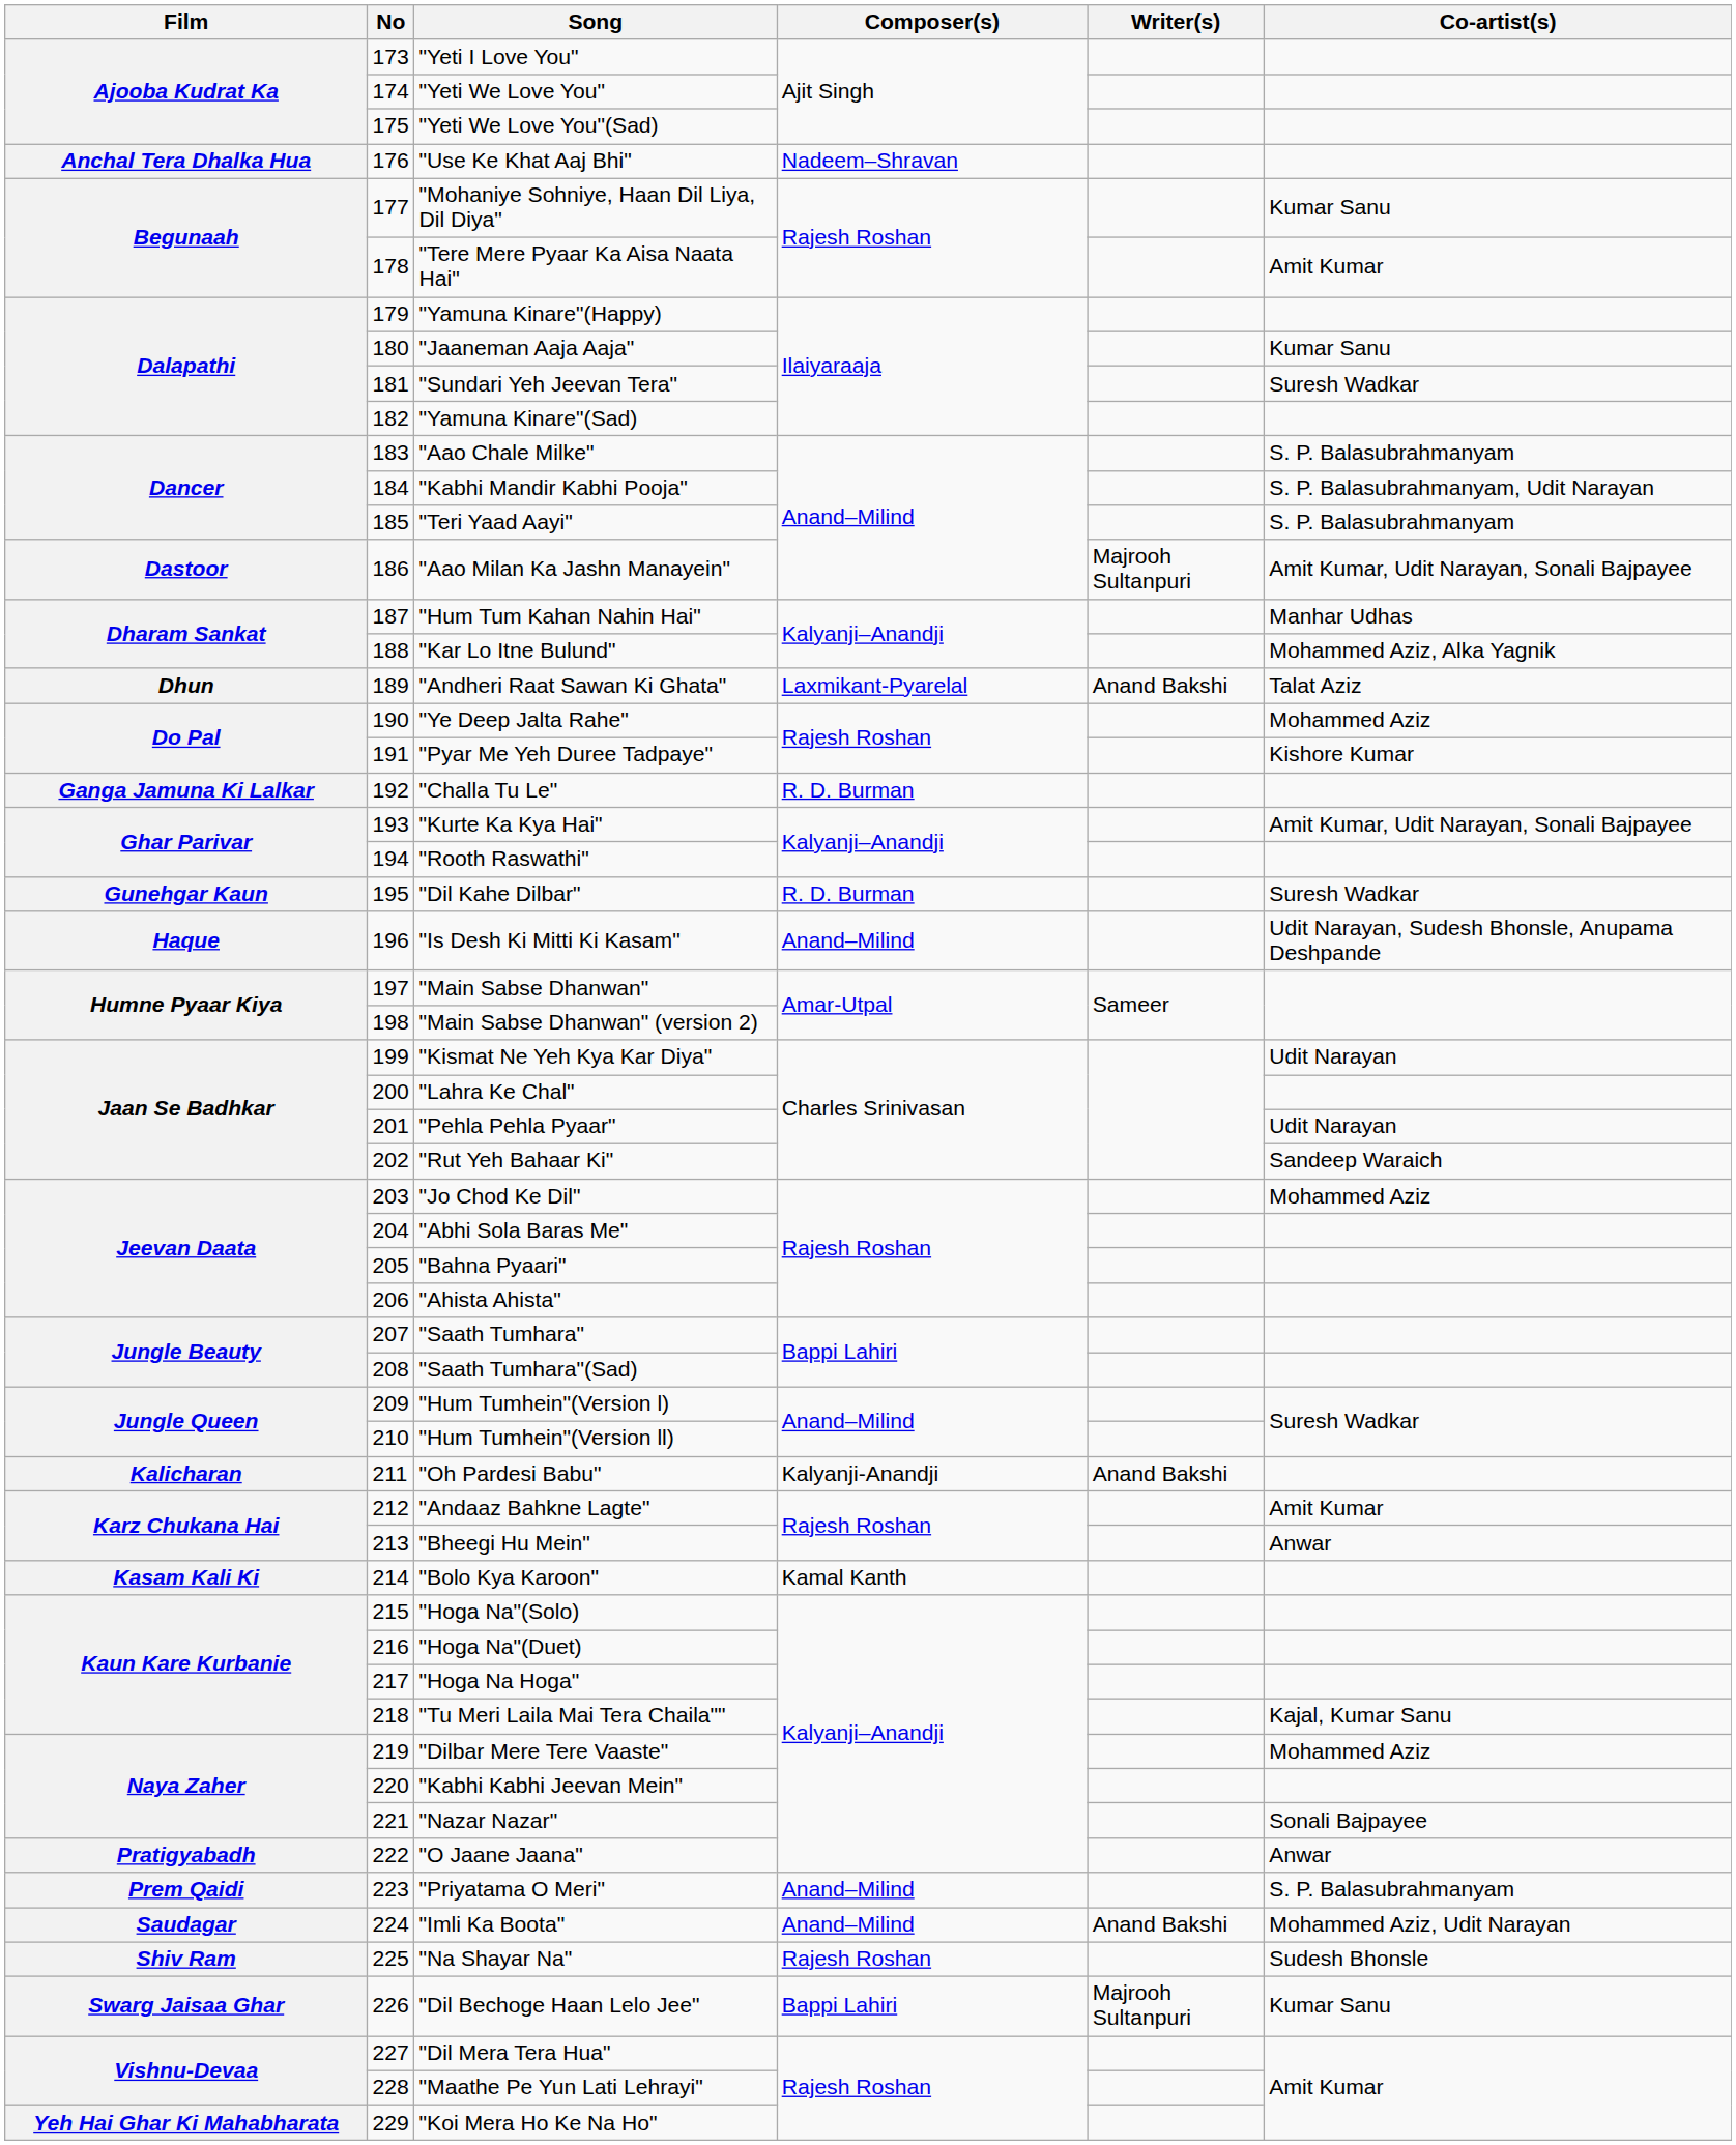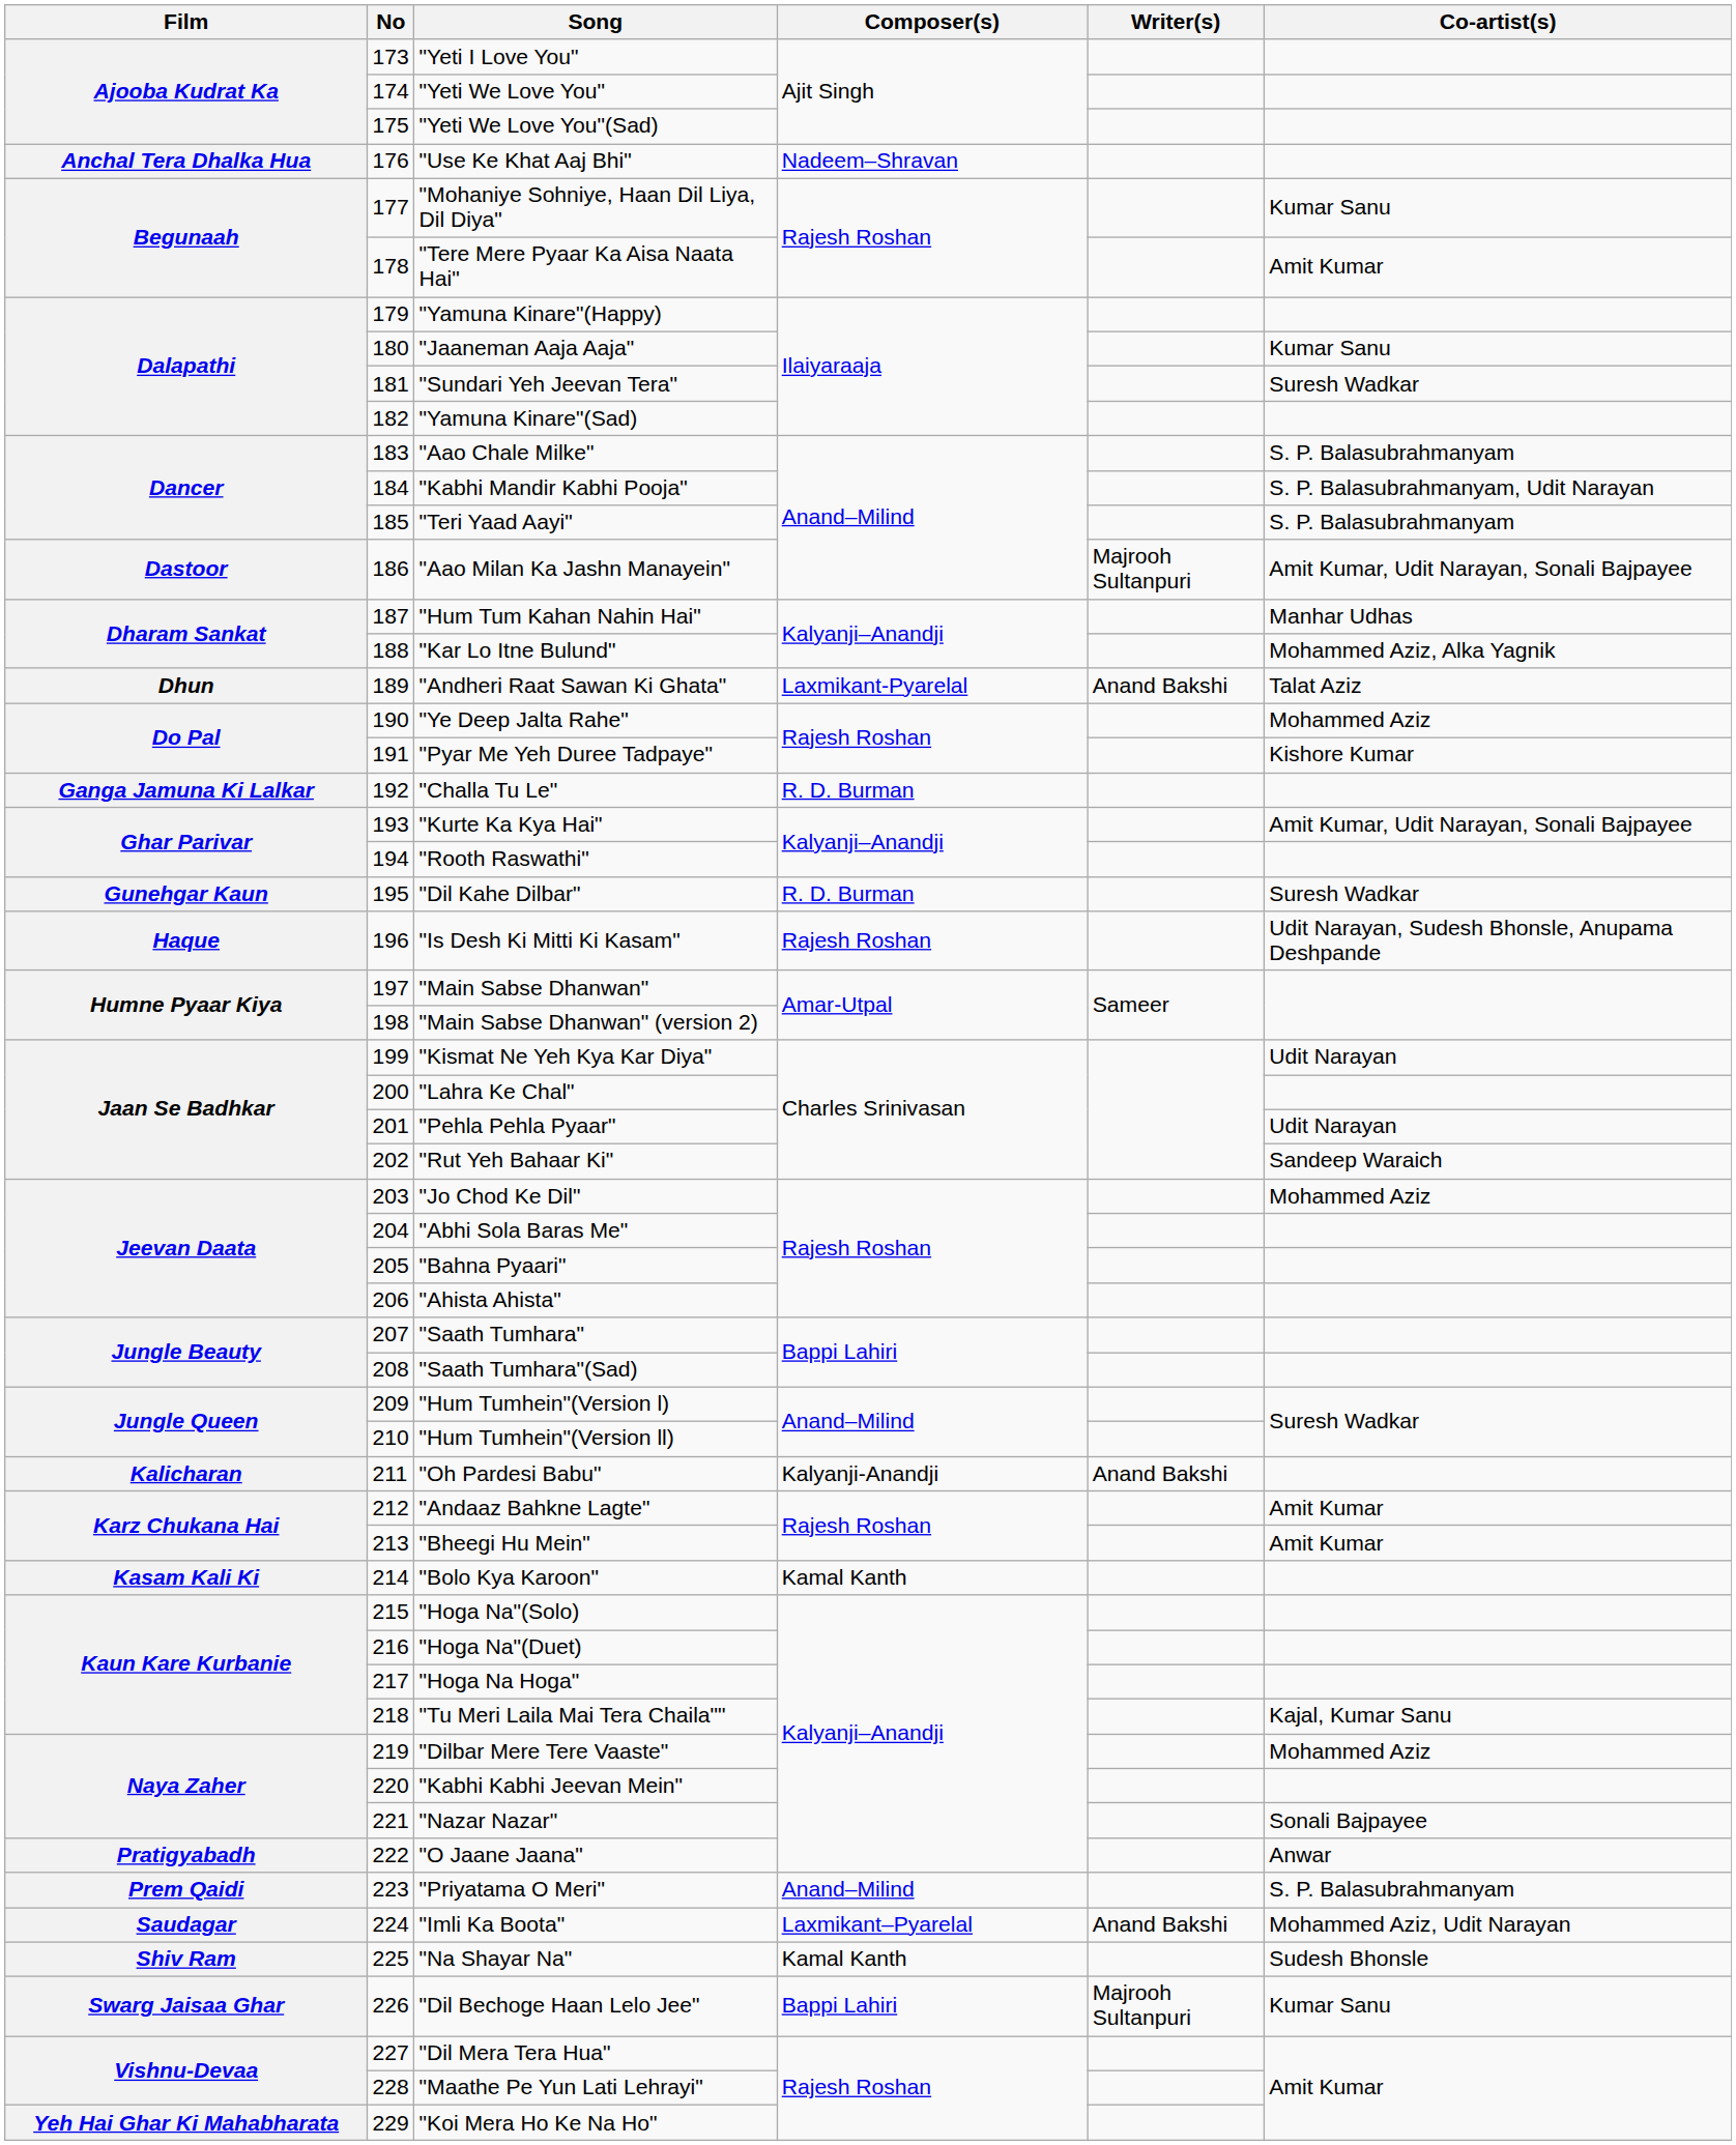 <table class="wikitable plainrowheaders" width="100%" textcolor:#000;">
 <tr>
 <th scope="col" width=21%><strong>Film</strong></th>
 <th><strong>No</strong></th>
 <th scope="col" width=21%><strong>Song</strong></th>
 <th scope="col" width=18%><strong>Composer(s)</strong></th>
 <th>Writer(s)</th>
 <th>Co-artist(s)</th>
 </tr>
 <tr>
 <th rowspan="3"><em><a href='#'>Ajooba Kudrat Ka</a></em></th>
 <td>173</td>
 <td>"Yeti I Love You"</td>
 <td rowspan="3">Ajit Singh</td>
 <td></td>
 <td></td>
 </tr>
 <tr>
 <td>174</td>
 <td>"Yeti We Love You"</td>
 <td></td>
 <td></td>
 </tr>
 <tr>
 <td>175</td>
 <td>"Yeti We Love You"(Sad)</td>
 <td></td>
 <td></td>
 </tr>
 <tr>
 <th><a href='#'><em>Anchal Tera Dhalka Hua</em></a></th>
 <td>176</td>
 <td>"Use Ke Khat Aaj Bhi"</td>
 <td><a href='#'>Nadeem–Shravan</a></td>
 <td></td>
 <td></td>
 </tr>
 <tr>
 <th rowspan="2"><em><a href='#'>Begunaah</a></em></th>
 <td>177</td>
 <td>"Mohaniye Sohniye, Haan Dil Liya, Dil Diya"</td>
 <td rowspan="2"><a href='#'>Rajesh Roshan</a></td>
 <td></td>
 <td>Kumar Sanu</td>
 </tr>
 <tr>
 <td>178</td>
 <td>"Tere Mere Pyaar Ka Aisa Naata Hai"</td>
 <td></td>
 <td>Amit Kumar</td>
 </tr>
 <tr>
 <th rowspan="4"><em><a href='#'>Dalapathi</a></em></th>
 <td>179</td>
 <td>"Yamuna Kinare"(Happy)</td>
 <td rowspan="4"><a href='#'>Ilaiyaraaja</a></td>
 <td></td>
 <td></td>
 </tr>
 <tr>
 <td>180</td>
 <td>"Jaaneman Aaja Aaja"</td>
 <td></td>
 <td>Kumar Sanu</td>
 </tr>
 <tr>
 <td>181</td>
 <td>"Sundari Yeh Jeevan Tera"</td>
 <td></td>
 <td>Suresh Wadkar</td>
 </tr>
 <tr>
 <td>182</td>
 <td>"Yamuna Kinare"(Sad)</td>
 <td></td>
 <td></td>
 </tr>
 <tr>
 <th rowspan="3"><em><a href='#'>Dancer</a></em></th>
 <td>183</td>
 <td>"Aao Chale Milke"</td>
 <td rowspan="4"><a href='#'>Anand–Milind</a></td>
 <td></td>
 <td>S. P. Balasubrahmanyam</td>
 </tr>
 <tr>
 <td>184</td>
 <td>"Kabhi Mandir Kabhi Pooja"</td>
 <td></td>
 <td>S. P. Balasubrahmanyam, Udit Narayan</td>
 </tr>
 <tr>
 <td>185</td>
 <td>"Teri Yaad Aayi"</td>
 <td></td>
 <td>S. P. Balasubrahmanyam</td>
 </tr>
 <tr>
 <th><em><a href='#'>Dastoor</a></em></th>
 <td>186</td>
 <td>"Aao Milan Ka Jashn Manayein"</td>
 <td>Majrooh Sultanpuri</td>
 <td>Amit Kumar, Udit Narayan, Sonali Bajpayee</td>
 </tr>
 <tr>
 <th rowspan="2"><em><a href='#'>Dharam Sankat</a></em></th>
 <td>187</td>
 <td>"Hum Tum Kahan Nahin Hai"</td>
 <td rowspan="2"><a href='#'>Kalyanji–Anandji</a></td>
 <td></td>
 <td>Manhar Udhas</td>
 </tr>
 <tr>
 <td>188</td>
 <td>"Kar Lo Itne Bulund"</td>
 <td></td>
 <td>Mohammed Aziz, Alka Yagnik</td>
 </tr>
 <tr>
 <th><em>Dhun</em></th>
 <td>189</td>
 <td>"Andheri Raat Sawan Ki Ghata"</td>
 <td><a href='#'>Laxmikant-Pyarelal</a></td>
 <td>Anand Bakshi</td>
 <td>Talat Aziz</td>
 </tr>
 <tr>
 <th rowspan="2"><em><a href='#'>Do Pal</a></em></th>
 <td>190</td>
 <td>"Ye Deep Jalta Rahe"</td>
 <td rowspan="2"><a href='#'>Rajesh Roshan</a></td>
 <td></td>
 <td>Mohammed Aziz</td>
 </tr>
 <tr>
 <td>191</td>
 <td>"Pyar Me Yeh Duree Tadpaye"</td>
 <td></td>
 <td>Kishore Kumar</td>
 </tr>
 <tr>
 <th><em><a href='#'>Ganga Jamuna Ki Lalkar</a></em></th>
 <td>192</td>
 <td>"Challa Tu Le"</td>
 <td><a href='#'>R. D. Burman</a></td>
 <td></td>
 <td></td>
 </tr>
 <tr>
 <th rowspan="2"><em><a href='#'>Ghar Parivar</a></em></th>
 <td>193</td>
 <td>"Kurte Ka Kya Hai"</td>
 <td rowspan="2"><a href='#'>Kalyanji–Anandji</a></td>
 <td></td>
 <td>Amit Kumar, Udit Narayan, Sonali Bajpayee</td>
 </tr>
 <tr>
 <td>194</td>
 <td>"Rooth Raswathi"</td>
 <td></td>
 <td></td>
 </tr>
 <tr>
 <th><em><a href='#'>Gunehgar Kaun</a></em></th>
 <td>195</td>
 <td>"Dil Kahe Dilbar"</td>
 <td><a href='#'>R. D. Burman</a></td>
 <td></td>
 <td>Suresh Wadkar</td>
 </tr>
 <tr>
 <th><a href='#'><em>Haque</em></a></th>
 <td>196</td>
 <td>"Is Desh Ki Mitti Ki Kasam"</td>
-<td><a href='#'>Anand–Milind</a></td>
+<td><a href='#'>Rajesh Roshan</a></td>
 <td></td>
 <td>Udit Narayan, Sudesh Bhonsle, Anupama Deshpande</td>
 </tr>
 <tr>
 <th rowspan="2"><em>Humne Pyaar Kiya</em></th>
 <td>197</td>
 <td>"Main Sabse Dhanwan"</td>
 <td rowspan="2"><a href='#'>Amar-Utpal</a></td>
 <td rowspan="2">Sameer</td>
 <td rowspan="2"></td>
 </tr>
 <tr>
 <td>198</td>
 <td>"Main Sabse Dhanwan" (version 2)</td>
 </tr>
 <tr>
 <th rowspan=4><em>Jaan Se Badhkar</em></th>
 <td>199</td>
 <td>"Kismat Ne Yeh Kya Kar Diya"</td>
 <td rowspan=4>Charles Srinivasan</td>
 <td rowspan=4></td>
 <td>Udit Narayan</td>
 </tr>
 <tr>
 <td>200</td>
 <td>"Lahra Ke Chal"</td>
 <td></td>
 </tr>
 <tr>
 <td>201</td>
 <td>"Pehla Pehla Pyaar"</td>
 <td>Udit Narayan</td>
 </tr>
 <tr>
 <td>202</td>
 <td>"Rut Yeh Bahaar Ki"</td>
 <td>Sandeep Waraich</td>
 </tr>
 <tr>
 <th rowspan="4"><a href='#'><em>Jeevan Daata</em></a></th>
 <td>203</td>
 <td>"Jo Chod Ke Dil"</td>
 <td rowspan="4"><a href='#'>Rajesh Roshan</a></td>
 <td></td>
 <td>Mohammed Aziz</td>
 </tr>
 <tr>
 <td>204</td>
 <td>"Abhi Sola Baras Me"</td>
 <td></td>
 <td></td>
 </tr>
 <tr>
 <td>205</td>
 <td>"Bahna Pyaari"</td>
 <td></td>
 <td></td>
 </tr>
 <tr>
 <td>206</td>
 <td>"Ahista Ahista"</td>
 <td></td>
 <td></td>
 </tr>
 <tr>
 <th rowspan="2"><a href='#'><em>Jungle Beauty</em></a></th>
 <td>207</td>
 <td>"Saath Tumhara"</td>
 <td rowspan="2"><a href='#'>Bappi Lahiri</a></td>
 <td></td>
 <td></td>
 </tr>
 <tr>
 <td>208</td>
 <td>"Saath Tumhara"(Sad)</td>
 <td></td>
 <td></td>
 </tr>
 <tr>
 <th rowspan="2"><a href='#'><em>Jungle Queen</em></a></th>
 <td>209</td>
 <td>"Hum Tumhein"(Version l)</td>
 <td rowspan="2"><a href='#'>Anand–Milind</a></td>
 <td></td>
 <td rowspan="2">Suresh Wadkar</td>
 </tr>
 <tr>
 <td>210</td>
 <td>"Hum Tumhein"(Version ll)</td>
 <td></td>
 </tr>
 <tr>
 <th><em><a href='#'>Kalicharan</a></em></th>
 <td>211</td>
 <td>"Oh Pardesi Babu"</td>
 <td>Kalyanji-Anandji</td>
 <td>Anand Bakshi</td>
 <td></td>
 </tr>
 <tr>
 <th rowspan="2"><em><a href='#'>Karz Chukana Hai</a></em></th>
 <td>212</td>
 <td>"Andaaz Bahkne Lagte"</td>
 <td rowspan="2"><a href='#'>Rajesh Roshan</a></td>
 <td></td>
 <td>Amit Kumar</td>
 </tr>
 <tr>
 <td>213</td>
 <td>"Bheegi Hu Mein"</td>
 <td></td>
-<td>Anwar</td>
+<td>Amit Kumar</td>
 </tr>
 <tr>
 <th><a href='#'><em>Kasam Kali Ki</em></a></th>
 <td>214</td>
 <td>"Bolo Kya Karoon"</td>
 <td>Kamal Kanth</td>
 <td></td>
 <td></td>
 </tr>
 <tr>
 <th rowspan="4"><em><a href='#'>Kaun Kare Kurbanie</a></em></th>
 <td>215</td>
 <td>"Hoga Na"(Solo)</td>
 <td rowspan="8"><a href='#'>Kalyanji–Anandji</a></td>
 <td></td>
 <td></td>
 </tr>
 <tr>
 <td>216</td>
 <td>"Hoga Na"(Duet)</td>
 <td></td>
 <td></td>
 </tr>
 <tr>
 <td>217</td>
 <td>"Hoga Na Hoga"</td>
 <td></td>
 <td></td>
 </tr>
 <tr>
 <td>218</td>
 <td>"Tu Meri Laila Mai Tera Chaila""</td>
 <td></td>
 <td>Kajal, Kumar Sanu</td>
 </tr>
 <tr>
 <th rowspan="3"><em><a href='#'>Naya Zaher</a></em></th>
 <td>219</td>
 <td>"Dilbar Mere Tere Vaaste"</td>
 <td></td>
 <td>Mohammed Aziz</td>
 </tr>
 <tr>
 <td>220</td>
 <td>"Kabhi Kabhi Jeevan Mein"</td>
 <td></td>
 <td></td>
 </tr>
 <tr>
 <td>221</td>
 <td>"Nazar Nazar"</td>
 <td></td>
 <td>Sonali Bajpayee</td>
 </tr>
 <tr>
 <th><em><a href='#'>Pratigyabadh</a></em></th>
 <td>222</td>
 <td>"O Jaane Jaana"</td>
 <td></td>
 <td>Anwar</td>
 </tr>
 <tr>
 <th><em><a href='#'>Prem Qaidi</a></em></th>
 <td>223</td>
 <td>"Priyatama O Meri"</td>
 <td><a href='#'>Anand–Milind</a></td>
 <td></td>
 <td>S. P. Balasubrahmanyam</td>
 </tr>
 <tr>
 <th><em><a href='#'>Saudagar</a></em></th>
 <td>224</td>
 <td>"Imli Ka Boota"</td>
-<td><a href='#'>Anand–Milind</a></td>
+<td><a href='#'>Laxmikant–Pyarelal</a></td>
 <td>Anand Bakshi</td>
 <td>Mohammed Aziz, Udit Narayan</td>
 </tr>
 <tr>
 <th><em><a href='#'>Shiv Ram</a></em></th>
 <td>225</td>
 <td>"Na Shayar Na"</td>
-<td><a href='#'>Rajesh Roshan</a></td>
+<td>Kamal Kanth</td>
 <td></td>
 <td>Sudesh Bhonsle</td>
 </tr>
 <tr>
 <th><em><a href='#'>Swarg Jaisaa Ghar</a></em></th>
 <td>226</td>
 <td>"Dil Bechoge Haan Lelo Jee"</td>
 <td><a href='#'>Bappi Lahiri</a></td>
 <td>Majrooh Sultanpuri</td>
 <td>Kumar Sanu</td>
 </tr>
 <tr>
 <th rowspan="2"><em><a href='#'>Vishnu-Devaa</a></em></th>
 <td>227</td>
 <td>"Dil Mera Tera Hua"</td>
 <td rowspan="3"><a href='#'>Rajesh Roshan</a></td>
 <td></td>
 <td rowspan="3">Amit Kumar</td>
 </tr>
 <tr>
 <td>228</td>
 <td>"Maathe Pe Yun Lati Lehrayi"</td>
 <td></td>
 </tr>
 <tr>
 <th><a href='#'><em>Yeh Hai Ghar Ki Mahabharata</em></a></th>
 <td>229</td>
 <td>"Koi Mera Ho Ke Na Ho"</td>
 <td></td>
 </tr>
 <tr>
 </tr>
 </table>
